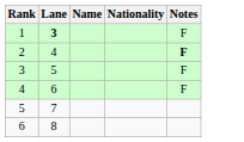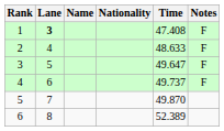 <table class="wikitable sortable" style="text-align:center">
 <tr>
 <th>Rank</th>
 <th>Lane</th>
 <th>Name</th>
 <th>Nationality</th>
+<th>Time</th>
 <th>Notes</th>
 </tr>
 <tr bgcolor=ccffcc>
 <td>1</td>
 <td><strong>3</strong></td>
 <td align=left></td>
 <td align=left></td>
+<td>47.408</td>
 <td>F</td>
 </tr>
 <tr bgcolor=ccffcc>
 <td>2</td>
 <td>4</td>
 <td align=left></td>
 <td align=left></td>
-<td><strong>F</strong></td>
+<td>48.633</td>
+<td>F</td>
 </tr>
 <tr bgcolor=ccffcc>
 <td>3</td>
 <td>5</td>
 <td align=left></td>
 <td align=left></td>
+<td>49.647</td>
 <td>F</td>
 </tr>
 <tr bgcolor=ccffcc>
 <td>4</td>
 <td>6</td>
 <td align=left></td>
 <td align=left></td>
+<td>49.737</td>
 <td>F</td>
 </tr>
 <tr>
 <td>5</td>
 <td>7</td>
 <td align=left></td>
 <td align=left></td>
+<td>49.870</td>
 <td></td>
 </tr>
 <tr>
 <td>6</td>
 <td>8</td>
 <td align=left></td>
 <td align=left></td>
+<td>52.389</td>
 <td></td>
 </tr>
 </table>
